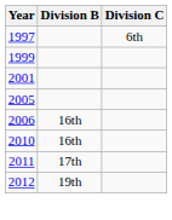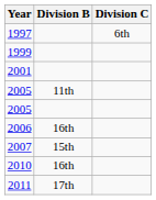 <table class="wikitable" style="text-align:center">
 <tr>
 <th>Year</th>
 <th>Division B</th>
 <th>Division C</th>
 </tr>
 <tr>
 <td><a href='#'>1997</a></td>
 <td></td>
 <td>6th</td>
 </tr>
 <tr>
 <td><a href='#'>1999</a></td>
 <td></td>
 <td></td>
 </tr>
 <tr>
 <td><a href='#'>2001</a></td>
 <td></td>
 <td></td>
 </tr>
 <tr>
 <td><a href='#'>2005</a></td>
+<td>11th</td>
+<td></td>
+</tr>
+<tr>
+<td><a href='#'>2005</a></td>
 <td></td>
 <td></td>
 </tr>
 <tr>
 <td><a href='#'>2006</a></td>
 <td>16th</td>
+<td></td>
+</tr>
+<tr>
+<td><a href='#'>2007</a></td>
+<td>15th</td>
 <td></td>
 </tr>
 <tr>
 <td><a href='#'>2010</a></td>
 <td>16th</td>
 <td></td>
 </tr>
 <tr>
 <td><a href='#'>2011</a></td>
 <td>17th</td>
 <td></td>
 </tr>
-<tr>
-<td><a href='#'>2012</a></td>
-<td>19th</td>
-<td></td>
-</tr>
 </table>
